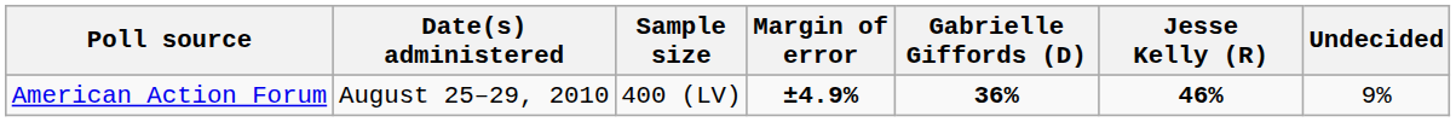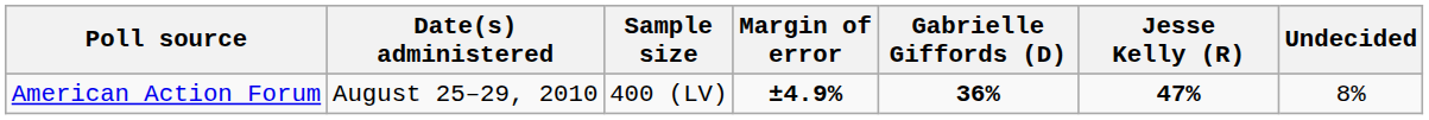 <table class="wikitable">
 <tr>
 <th>Poll source</th>
 <th>Date(s)<br>administered</th>
 <th>Sample<br>size</th>
 <th>Margin of <br>error</th>
 <th style="width:100px;">Gabrielle<br>Giffords (D)</th>
 <th style="width:100px;">Jesse<br>Kelly (R)</th>
 <th>Undecided</th>
 </tr>
 <tr>
 <td><a href='#'>American Action Forum</a></td>
 <td align=center>August 25–29, 2010</td>
 <td align=center>400 (LV)</td>
 <td align=center><strong>±4.9%</strong></td>
 <td align=center><strong>36%</strong></td>
-<td align=center><strong>46%</strong></td>
-<td align=center>9%</td>
+<td align=center><strong>47%</strong></td>
+<td align=center>8%</td>
 </tr>
 </table>
